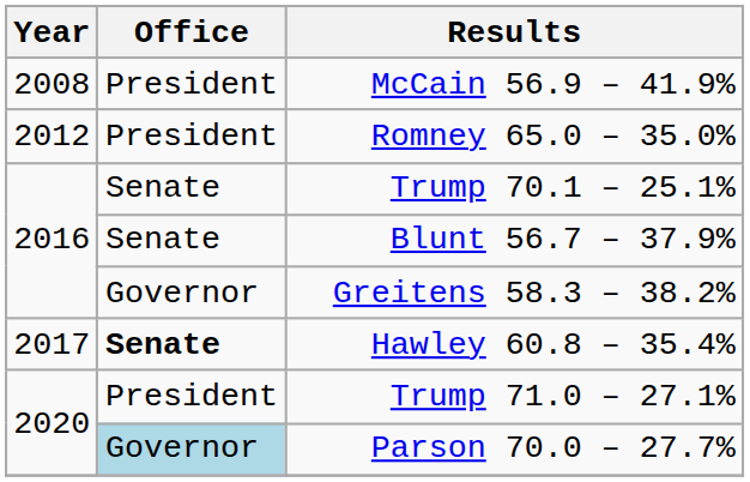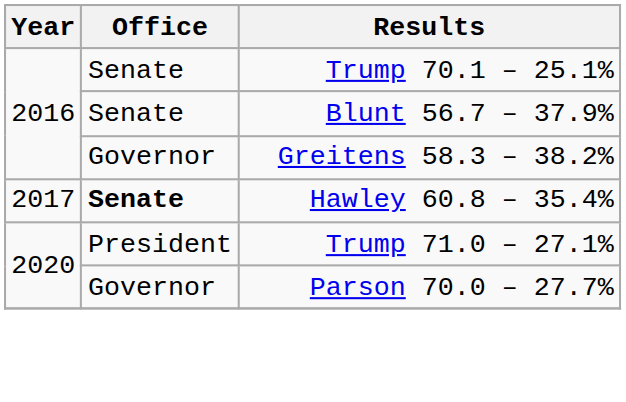 <table class=wikitable>
 <tr>
 <th width="30">Year</th>
 <th width="60">Office</th>
 <th width="180">Results</th>
-</tr>
-<tr>
-<td rowspan="1">2008</td>
-<td>President</td>
-<td align="right" ><a href='#'>McCain</a> 56.9 – 41.9%</td>
-</tr>
-<tr>
-<td rowspan="1">2012</td>
-<td>President</td>
-<td align="right" ><a href='#'>Romney</a> 65.0 – 35.0%</td>
 </tr>
 <tr>
 <td rowspan="3">2016</td>
 <td>Senate</td>
 <td align="right" ><a href='#'>Trump</a> 70.1 – 25.1%</td>
 </tr>
 <tr>
 <td>Senate</td>
 <td align="right" ><a href='#'>Blunt</a> 56.7 – 37.9%</td>
 </tr>
 <tr>
 <td>Governor</td>
 <td align="right" ><a href='#'>Greitens</a> 58.3 – 38.2%</td>
 </tr>
 <tr>
 <td rowspan="1">2017</td>
 <td><strong>Senate</strong></td>
 <td align="right" ><a href='#'>Hawley</a> 60.8 – 35.4%</td>
 </tr>
 <tr>
 <td rowspan="2">2020</td>
 <td>President</td>
 <td align="right" ><a href='#'>Trump</a> 71.0 – 27.1%</td>
 </tr>
 <tr>
-<td style="background: lightblue;">Governor</td>
+<td>Governor</td>
 <td align="right" ><a href='#'>Parson</a> 70.0 – 27.7%</td>
 </tr>
 <tr>
 </tr>
 </table>
